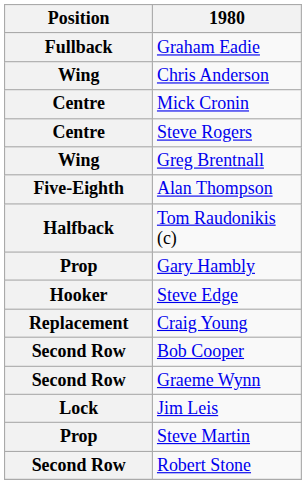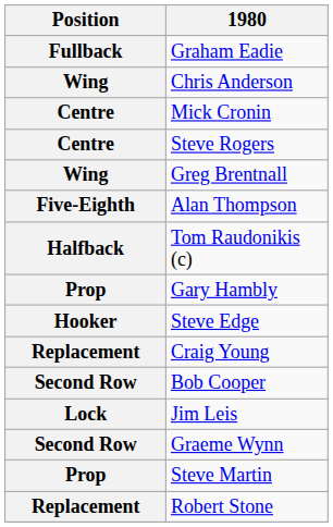 <table class="wikitable">
 <tr>
 <th width="125">Position</th>
 <th width="125">1980 </th>
 </tr>
 <tr>
 <th>Fullback</th>
 <td colspan="1"> <a href='#'>Graham Eadie</a></td>
 </tr>
 <tr>
 <th>Wing</th>
 <td colspan="1"> <a href='#'>Chris Anderson</a></td>
 </tr>
 <tr>
 <th>Centre</th>
 <td colspan="1"> <a href='#'>Mick Cronin</a></td>
 </tr>
 <tr>
 <th>Centre</th>
 <td colspan="1"> <a href='#'>Steve Rogers</a></td>
 </tr>
 <tr>
 <th>Wing</th>
 <td colspan="1"> <a href='#'>Greg Brentnall</a></td>
 </tr>
 <tr>
 <th>Five-Eighth</th>
 <td colspan="1"> <a href='#'>Alan Thompson</a></td>
 </tr>
 <tr>
 <th>Halfback</th>
 <td colspan="1"> <a href='#'>Tom Raudonikis</a> (c)</td>
 </tr>
 <tr>
 <th>Prop</th>
 <td colspan="1"> <a href='#'>Gary Hambly</a></td>
 </tr>
 <tr>
 <th>Hooker</th>
 <td colspan="1"> <a href='#'>Steve Edge</a></td>
 </tr>
 <tr>
 <th>Replacement</th>
 <td colspan="1"> <a href='#'>Craig Young</a></td>
 </tr>
 <tr>
 <th>Second Row</th>
 <td colspan="1"> <a href='#'>Bob Cooper</a></td>
 </tr>
 <tr>
+<th>Lock</th>
+<td colspan="1"> <a href='#'>Jim Leis</a></td>
+</tr>
+<tr>
 <th>Second Row</th>
 <td colspan="1"> <a href='#'>Graeme Wynn</a></td>
-</tr>
-<tr>
-<th>Lock</th>
-<td colspan="1"> <a href='#'>Jim Leis</a></td>
 </tr>
 <tr>
 <th>Prop</th>
 <td colspan="1"> <a href='#'>Steve Martin</a></td>
 </tr>
 <tr>
-<th>Second Row</th>
+<th>Replacement</th>
 <td colspan="1"> <a href='#'>Robert Stone</a></td>
 </tr>
 <tr>
 </tr>
 </table>
